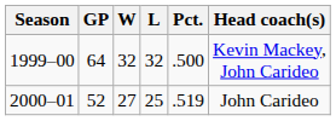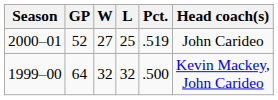 <table class="wikitable" style="text-align:center;">
 <tr>
 <th>Season</th>
 <th>GP</th>
 <th>W</th>
 <th>L</th>
 <th>Pct.</th>
 <th>Head coach(s)</th>
 </tr>
 <tr>
+<td>2000–01</td>
+<td>52</td>
+<td>27</td>
+<td>25</td>
+<td>.519</td>
+<td>John Carideo</td>
+</tr>
+<tr>
 <td>1999–00</td>
 <td>64</td>
 <td>32</td>
 <td>32</td>
 <td>.500</td>
 <td><a href='#'>Kevin Mackey</a>,<br><a href='#'>John Carideo</a></td>
 </tr>
-<tr>
-<td>2000–01</td>
-<td>52</td>
-<td>27</td>
-<td>25</td>
-<td>.519</td>
-<td>John Carideo</td>
-</tr>
 </table>
